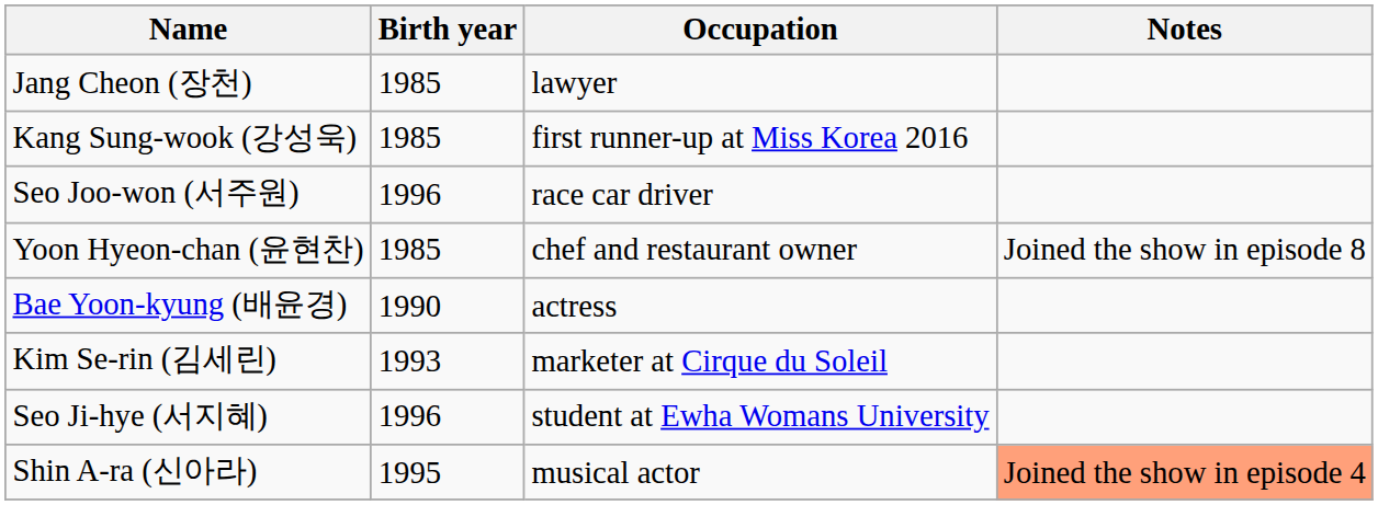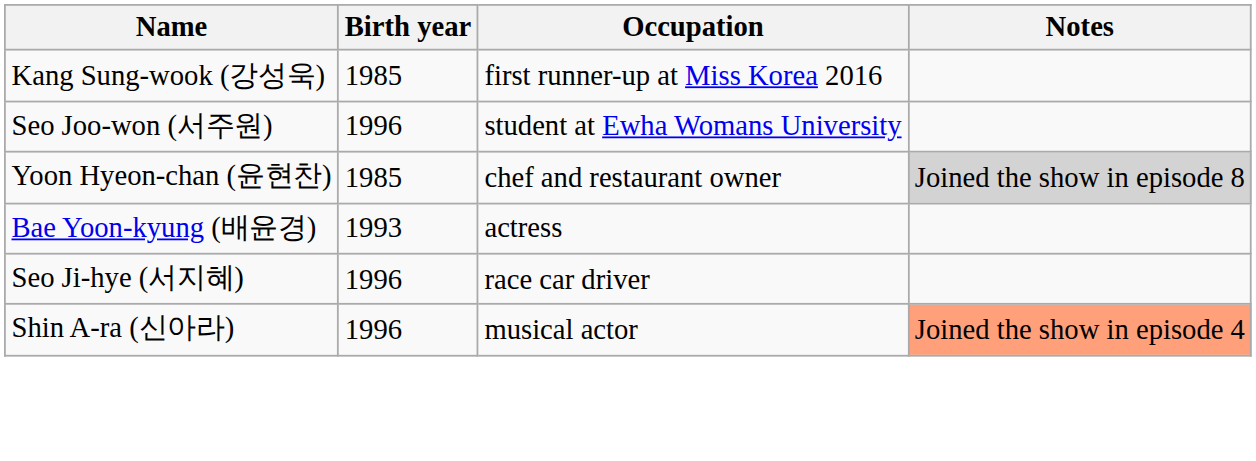 <table class="wikitable">
 <tr>
 <th>Name</th>
 <th>Birth year</th>
 <th>Occupation</th>
 <th>Notes</th>
-</tr>
-<tr>
-<td>Jang Cheon (장천)</td>
-<td>1985</td>
-<td>lawyer</td>
-<td></td>
 </tr>
 <tr>
 <td>Kang Sung-wook (강성욱)</td>
 <td>1985</td>
 <td>first runner-up at <a href='#'>Miss Korea</a> 2016</td>
 <td></td>
 </tr>
 <tr>
 <td>Seo Joo-won (서주원)</td>
 <td>1996</td>
-<td>race car driver</td>
+<td>student at <a href='#'>Ewha Womans University</a></td>
 <td></td>
 </tr>
 <tr>
 <td>Yoon Hyeon-chan (윤현찬)</td>
 <td>1985</td>
 <td>chef and restaurant owner</td>
-<td>Joined the show in episode 8</td>
+<td style="background: lightgrey;">Joined the show in episode 8</td>
 </tr>
 <tr>
 <td><a href='#'>Bae Yoon-kyung</a> (배윤경)</td>
-<td>1990</td>
+<td>1993</td>
 <td>actress</td>
-<td></td>
-</tr>
-<tr>
-<td>Kim Se-rin (김세린)</td>
-<td>1993</td>
-<td>marketer at <a href='#'>Cirque du Soleil</a></td>
 <td></td>
 </tr>
 <tr>
 <td>Seo Ji-hye (서지혜)</td>
 <td>1996</td>
-<td>student at <a href='#'>Ewha Womans University</a></td>
+<td>race car driver</td>
 <td></td>
 </tr>
 <tr>
 <td>Shin A-ra (신아라)</td>
-<td>1995</td>
+<td>1996</td>
 <td>musical actor</td>
 <td style="background: lightsalmon;">Joined the show in episode 4</td>
 </tr>
 </table>
